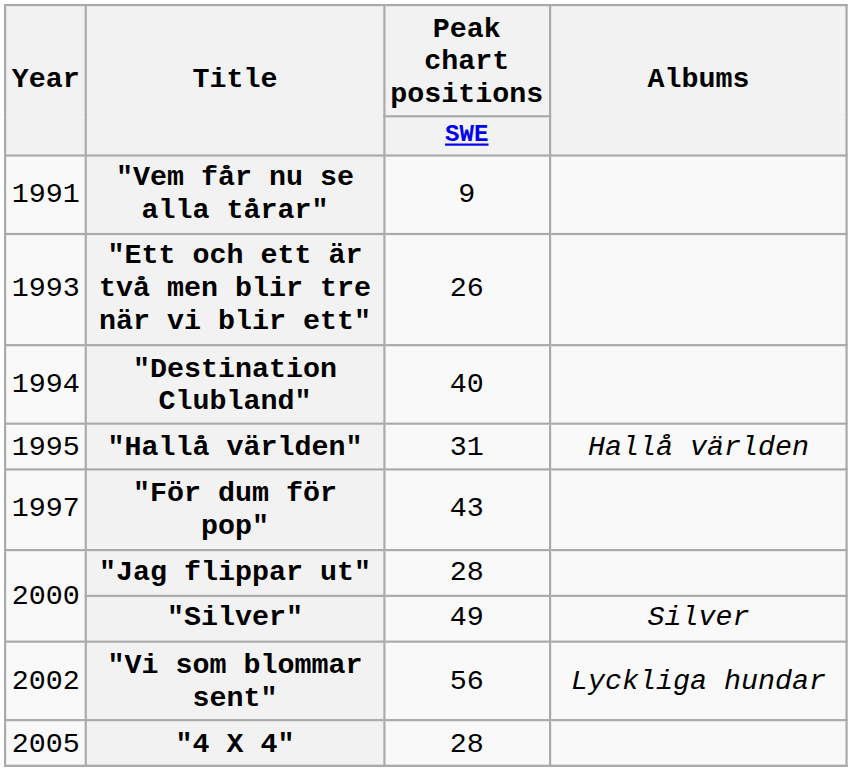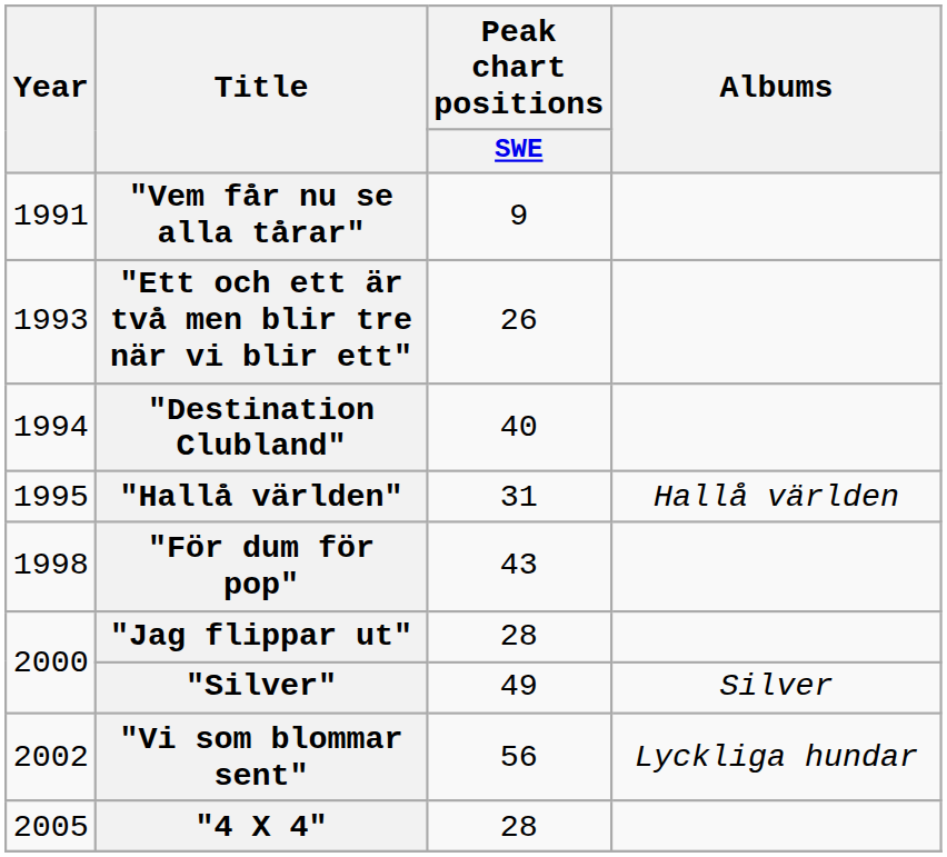 <table class="wikitable plainrowheaders" style="text-align:center">
 <tr>
 <th style="width:2em;" rowspan="2">Year</th>
 <th style="width:10em;" rowspan="2">Title</th>
 <th scope="col">Peak chart positions</th>
 <th style="width:10em;" rowspan="2">Albums</th>
 </tr>
 <tr>
 <th scope="col" style="width:1.5em;font-size:85%;"><a href='#'>SWE</a><br></th>
 </tr>
 <tr>
 <td>1991</td>
 <th scope="row">"Vem får nu se alla tårar"</th>
 <td>9</td>
 <td></td>
 </tr>
 <tr>
 <td>1993</td>
 <th scope="row">"Ett och ett är två men blir tre när vi blir ett"</th>
 <td>26</td>
 <td></td>
 </tr>
 <tr>
 <td>1994</td>
 <th scope="row">"Destination Clubland"</th>
 <td>40</td>
 <td></td>
 </tr>
 <tr>
 <td>1995</td>
 <th scope="row">"Hallå världen"</th>
 <td>31</td>
 <td><em>Hallå världen</em></td>
 </tr>
 <tr>
-<td>1997</td>
+<td>1998</td>
 <th scope="row">"För dum för pop"</th>
 <td>43</td>
 <td></td>
 </tr>
 <tr>
 <td rowspan=2>2000</td>
 <th scope="row">"Jag flippar ut"</th>
 <td>28</td>
 <td></td>
 </tr>
 <tr>
 <th scope="row">"Silver"</th>
 <td>49</td>
 <td><em>Silver</em></td>
 </tr>
 <tr>
 <td>2002</td>
 <th scope="row">"Vi som blommar sent"</th>
 <td>56</td>
 <td><em>Lyckliga hundar</em></td>
 </tr>
 <tr>
 <td>2005</td>
 <th scope="row">"4 X 4"</th>
 <td>28</td>
 <td></td>
 </tr>
 <tr>
 </tr>
 </table>
